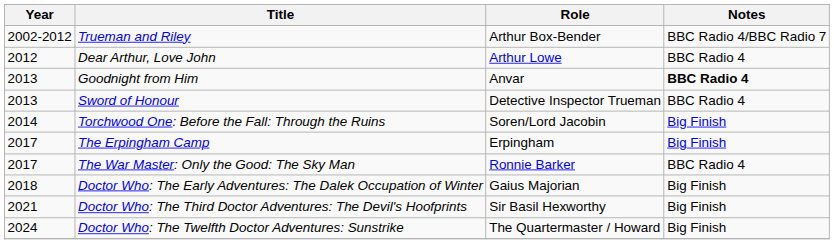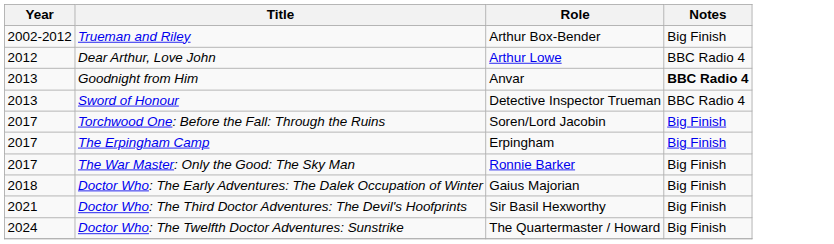 <table class="wikitable">
 <tr>
 <th>Year</th>
 <th>Title</th>
 <th>Role</th>
 <th>Notes</th>
 </tr>
 <tr>
 <td>2002-2012</td>
 <td><em><a href='#'>Trueman and Riley</a></em></td>
 <td>Arthur Box-Bender</td>
-<td>BBC Radio 4/BBC Radio 7</td>
+<td>Big Finish</td>
 </tr>
 <tr>
 <td>2012</td>
 <td><em>Dear Arthur, Love John</em></td>
 <td><a href='#'>Arthur Lowe</a></td>
 <td>BBC Radio 4</td>
 </tr>
 <tr>
 <td>2013</td>
 <td><em>Goodnight from Him</em></td>
 <td>Anvar</td>
 <td><strong>BBC Radio 4</strong></td>
 </tr>
 <tr>
 <td>2013</td>
 <td><em><a href='#'>Sword of Honour</a></em></td>
 <td>Detective Inspector Trueman</td>
 <td>BBC Radio 4</td>
 </tr>
 <tr>
-<td>2014</td>
+<td>2017</td>
 <td><em><a href='#'>Torchwood One</a>: Before the Fall: Through the Ruins</em></td>
 <td>Soren/Lord Jacobin</td>
 <td><a href='#'>Big Finish</a></td>
 </tr>
 <tr>
 <td>2017</td>
 <td><em><a href='#'>The Erpingham Camp</a></em></td>
 <td>Erpingham</td>
 <td><a href='#'>Big Finish</a></td>
 </tr>
 <tr>
 <td>2017</td>
 <td><em><a href='#'>The War Master</a>: Only the Good: The Sky Man</em></td>
 <td><a href='#'>Ronnie Barker</a></td>
-<td>BBC Radio 4</td>
+<td>Big Finish</td>
 </tr>
 <tr>
 <td>2018</td>
 <td><em><a href='#'>Doctor Who</a>: The Early Adventures: The Dalek Occupation of Winter</em></td>
 <td>Gaius Majorian</td>
 <td>Big Finish</td>
 </tr>
 <tr>
 <td>2021</td>
 <td><em><a href='#'>Doctor Who</a>: The Third Doctor Adventures: The Devil's Hoofprints</em></td>
 <td>Sir Basil Hexworthy</td>
 <td>Big Finish</td>
 </tr>
 <tr>
 <td>2024</td>
 <td><em><a href='#'>Doctor Who</a>: The Twelfth Doctor Adventures:  Sunstrike</em></td>
 <td>The Quartermaster / Howard</td>
 <td>Big Finish</td>
 </tr>
 <tr>
 </tr>
 </table>
